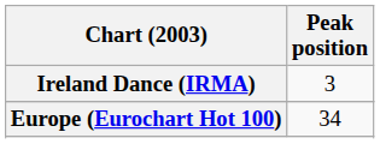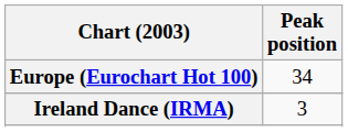 <table class="wikitable sortable plainrowheaders" style="text-align:center">
 <tr>
 <th>Chart (2003)</th>
 <th>Peak<br>position</th>
+</tr>
+<tr>
+<th scope="row">Europe (<a href='#'>Eurochart Hot 100</a>)</th>
+<td>34</td>
+</tr>
+<tr>
 </tr>
 <tr>
 <th scope="row">Ireland Dance (<a href='#'>IRMA</a>)</th>
 <td>3</td>
 </tr>
 <tr>
 </tr>
 <tr>
-<th scope="row">Europe (<a href='#'>Eurochart Hot 100</a>)</th>
-<td>34</td>
-</tr>
-<tr>
-</tr>
-<tr>
 </tr>
 <tr>
 </tr>
 </table>
